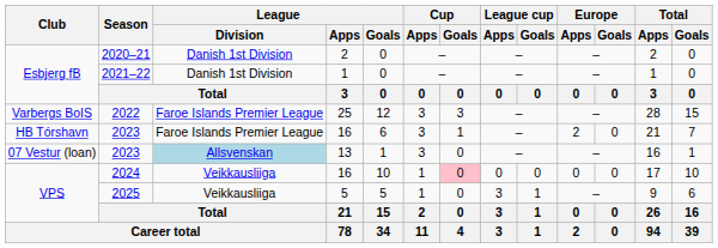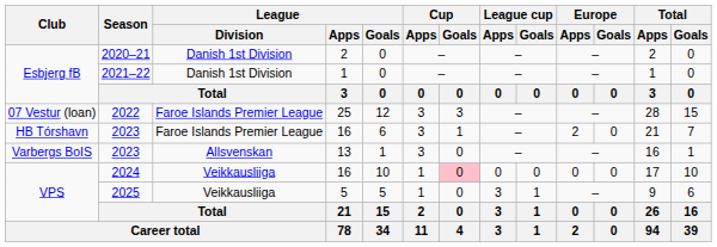 <table class="wikitable" style="text-align:center">
 <tr>
 <th rowspan="2">Club</th>
 <th rowspan="2">Season</th>
 <th colspan="3">League</th>
 <th colspan="2">Cup</th>
 <th colspan="2">League cup</th>
 <th colspan="2">Europe</th>
 <th colspan="2">Total</th>
 </tr>
 <tr>
 <th>Division</th>
 <th>Apps</th>
 <th>Goals</th>
 <th>Apps</th>
 <th>Goals</th>
 <th>Apps</th>
 <th>Goals</th>
 <th>Apps</th>
 <th>Goals</th>
 <th>Apps</th>
 <th>Goals</th>
 </tr>
 <tr>
 <td rowspan="3"><a href='#'>Esbjerg fB</a></td>
 <td><a href='#'>2020–21</a></td>
 <td><a href='#'>Danish 1st Division</a></td>
 <td>2</td>
 <td>0</td>
 <td colspan="2">–</td>
 <td colspan="2">–</td>
 <td colspan="2">–</td>
 <td>2</td>
 <td>0</td>
 </tr>
 <tr>
 <td><a href='#'>2021–22</a></td>
 <td>Danish 1st Division</td>
 <td>1</td>
 <td>0</td>
 <td colspan="2">–</td>
 <td colspan="2">–</td>
 <td colspan="2">–</td>
 <td>1</td>
 <td>0</td>
 </tr>
 <tr>
 <th colspan="2">Total</th>
 <th>3</th>
 <th>0</th>
 <th>0</th>
 <th>0</th>
 <th>0</th>
 <th>0</th>
 <th>0</th>
 <th>0</th>
 <th>3</th>
 <th>0</th>
 </tr>
 <tr>
-<td><a href='#'>Varbergs BoIS</a></td>
+<td><a href='#'>07 Vestur</a> (loan)</td>
 <td><a href='#'>2022</a></td>
 <td><a href='#'>Faroe Islands Premier League</a></td>
 <td>25</td>
 <td>12</td>
 <td>3</td>
 <td>3</td>
 <td colspan="2">–</td>
 <td colspan="2">–</td>
 <td>28</td>
 <td>15</td>
 </tr>
 <tr>
 <td><a href='#'>HB Tórshavn</a></td>
 <td><a href='#'>2023</a></td>
 <td>Faroe Islands Premier League</td>
 <td>16</td>
 <td>6</td>
 <td>3</td>
 <td>1</td>
 <td colspan="2">–</td>
 <td>2</td>
 <td>0</td>
 <td>21</td>
 <td>7</td>
 </tr>
 <tr>
-<td><a href='#'>07 Vestur</a> (loan)</td>
+<td><a href='#'>Varbergs BoIS</a></td>
 <td><a href='#'>2023</a></td>
-<td style="background: lightblue;"><a href='#'>Allsvenskan</a></td>
+<td><a href='#'>Allsvenskan</a></td>
 <td>13</td>
 <td>1</td>
 <td>3</td>
 <td>0</td>
 <td colspan="2">–</td>
 <td colspan="2">–</td>
 <td>16</td>
 <td>1</td>
 </tr>
 <tr>
 <td rowspan=3><a href='#'>VPS</a></td>
 <td><a href='#'>2024</a></td>
 <td><a href='#'>Veikkausliiga</a></td>
 <td>16</td>
 <td>10</td>
 <td>1</td>
 <td style="background: pink;">0</td>
 <td>0</td>
 <td>0</td>
 <td>0</td>
 <td>0</td>
 <td>17</td>
 <td>10</td>
 </tr>
 <tr>
 <td><a href='#'>2025</a></td>
 <td>Veikkausliiga</td>
 <td>5</td>
 <td>5</td>
 <td>1</td>
 <td>0</td>
 <td>3</td>
 <td>1</td>
 <td colspan=2>–</td>
 <td>9</td>
 <td>6</td>
 </tr>
 <tr>
 <th colspan=2>Total</th>
 <th>21</th>
 <th>15</th>
 <th>2</th>
 <th>0</th>
 <th>3</th>
 <th>1</th>
 <th>0</th>
 <th>0</th>
 <th>26</th>
 <th>16</th>
 </tr>
 <tr>
 <th colspan="3">Career total</th>
 <th>78</th>
 <th>34</th>
 <th>11</th>
 <th>4</th>
 <th>3</th>
 <th>1</th>
 <th>2</th>
 <th>0</th>
 <th>94</th>
 <th>39</th>
 </tr>
 </table>
